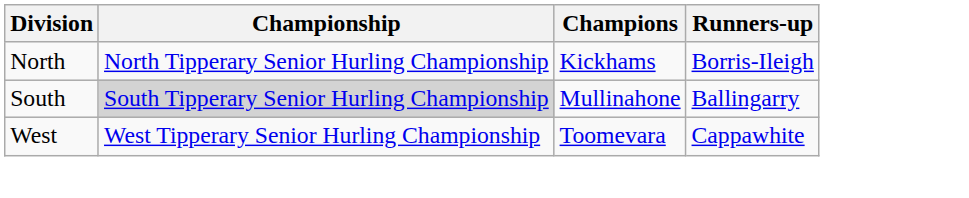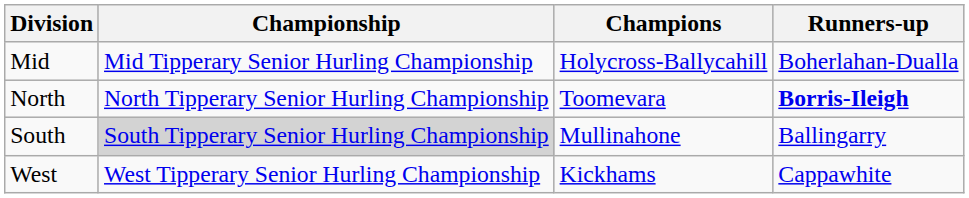 <table class=wikitable>
 <tr>
 <th>Division</th>
 <th>Championship</th>
 <th>Champions</th>
 <th>Runners-up</th>
 </tr>
 <tr>
+<td>Mid</td>
+<td><a href='#'>Mid Tipperary Senior Hurling Championship</a></td>
+<td><a href='#'>Holycross-Ballycahill</a></td>
+<td><a href='#'>Boherlahan-Dualla</a></td>
+</tr>
+<tr>
 <td>North</td>
 <td><a href='#'>North Tipperary Senior Hurling Championship</a></td>
-<td><a href='#'>Kickhams</a></td>
-<td><a href='#'>Borris-Ileigh</a></td>
+<td><a href='#'>Toomevara</a></td>
+<td><strong><a href='#'>Borris-Ileigh</a></strong></td>
 </tr>
 <tr>
 <td>South</td>
 <td style="background: lightgrey;"><a href='#'>South Tipperary Senior Hurling Championship</a></td>
 <td><a href='#'>Mullinahone</a></td>
 <td><a href='#'>Ballingarry</a></td>
 </tr>
 <tr>
 <td>West</td>
 <td><a href='#'>West Tipperary Senior Hurling Championship</a></td>
-<td><a href='#'>Toomevara</a></td>
+<td><a href='#'>Kickhams</a></td>
 <td><a href='#'>Cappawhite</a></td>
 </tr>
 </table>
